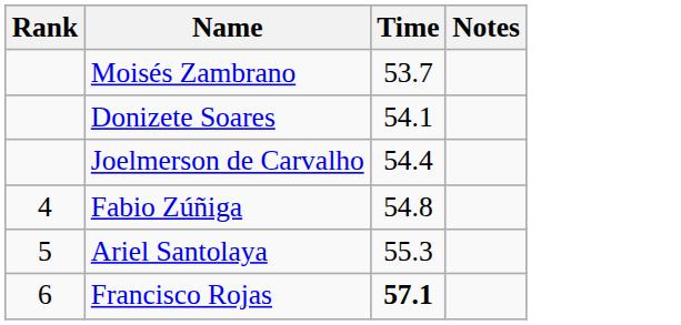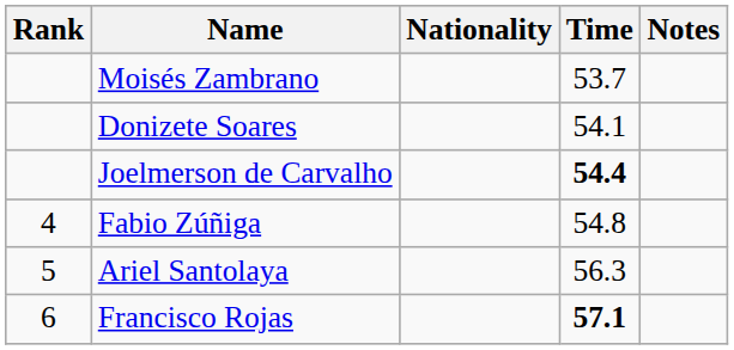 <table class="wikitable sortable" style="text-align:center">
 <tr>
 <th>Rank</th>
 <th>Name</th>
+<th>Nationality</th>
 <th>Time</th>
 <th>Notes</th>
 </tr>
 <tr>
 <td></td>
 <td align=left><a href='#'>Moisés Zambrano</a></td>
+<td align=left></td>
 <td>53.7</td>
 <td></td>
 </tr>
 <tr>
 <td></td>
 <td align=left><a href='#'>Donizete Soares</a></td>
+<td align=left></td>
 <td>54.1</td>
 <td></td>
 </tr>
 <tr>
 <td></td>
 <td align=left><a href='#'>Joelmerson de Carvalho</a></td>
-<td>54.4</td>
+<td align=left></td>
+<td><strong>54.4</strong></td>
 <td></td>
 </tr>
 <tr>
 <td>4</td>
 <td align=left><a href='#'>Fabio Zúñiga</a></td>
+<td align=left></td>
 <td>54.8</td>
 <td></td>
 </tr>
 <tr>
 <td>5</td>
 <td align=left><a href='#'>Ariel Santolaya</a></td>
-<td>55.3</td>
+<td align=left></td>
+<td>56.3</td>
 <td></td>
 </tr>
 <tr>
 <td>6</td>
 <td align=left><a href='#'>Francisco Rojas</a></td>
+<td align=left></td>
 <td><strong>57.1</strong></td>
 <td></td>
 </tr>
 </table>
